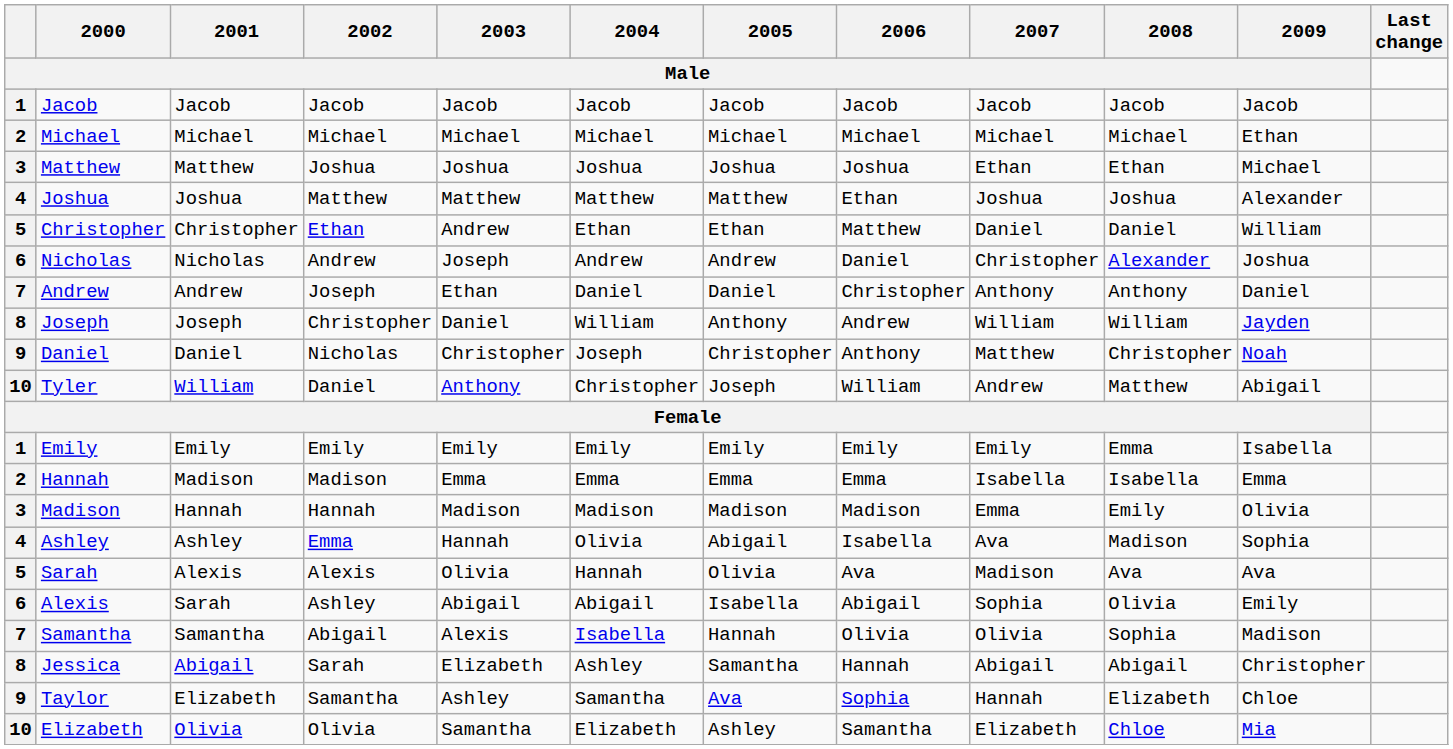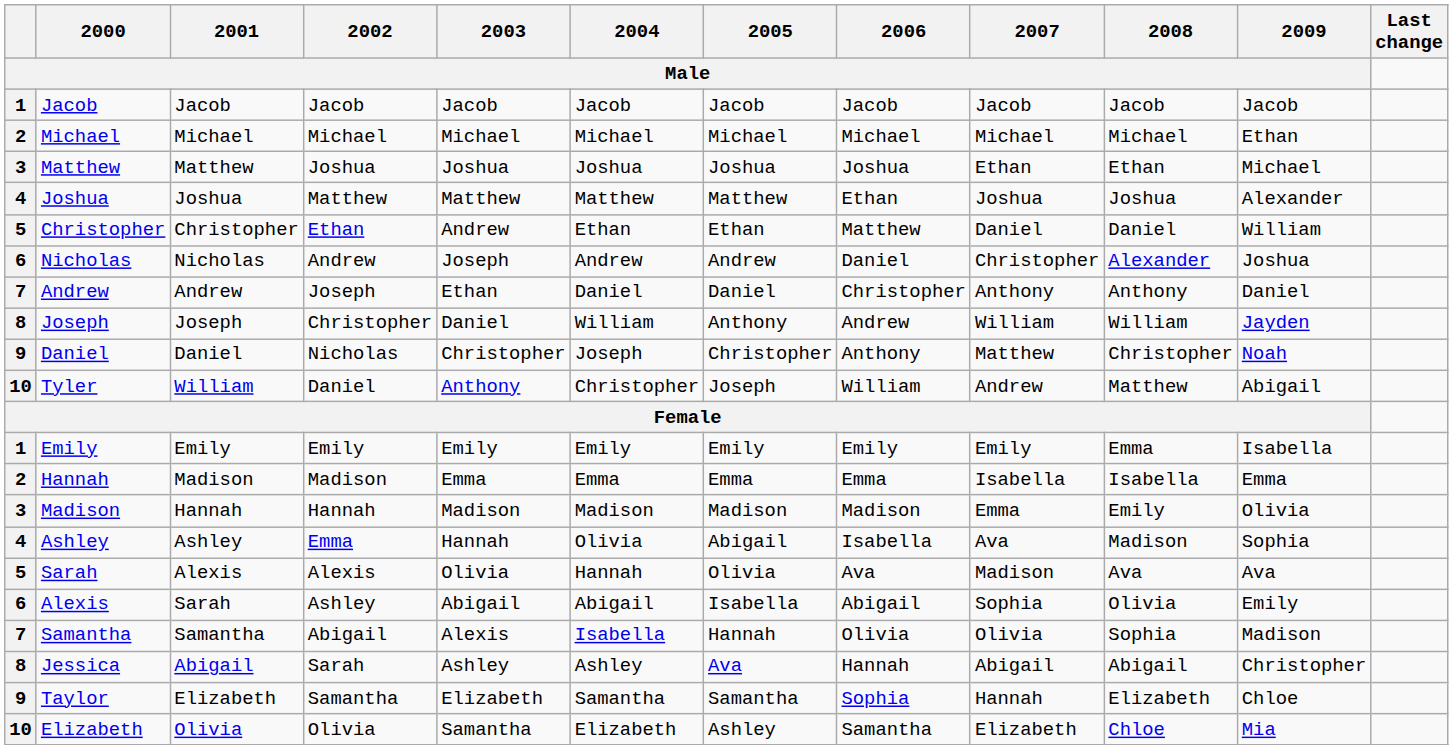 <table class="wikitable" style="font-size:98%;">
 <tr>
 <th></th>
 <th>2000</th>
 <th>2001</th>
 <th>2002</th>
 <th>2003</th>
 <th>2004</th>
 <th>2005</th>
 <th>2006</th>
 <th>2007</th>
 <th>2008</th>
 <th>2009</th>
 <th>Last<br>change</th>
 </tr>
 <tr>
 <th colspan=11>Male</th>
 <td></td>
 </tr>
 <tr>
 <th>1</th>
 <td><a href='#'>Jacob</a></td>
 <td>Jacob</td>
 <td>Jacob</td>
 <td>Jacob</td>
 <td>Jacob</td>
 <td>Jacob</td>
 <td>Jacob</td>
 <td>Jacob</td>
 <td>Jacob</td>
 <td>Jacob</td>
 <td align="center"></td>
 </tr>
 <tr>
 <th>2</th>
 <td><a href='#'>Michael</a></td>
 <td>Michael</td>
 <td>Michael</td>
 <td>Michael</td>
 <td>Michael</td>
 <td>Michael</td>
 <td>Michael</td>
 <td>Michael</td>
 <td>Michael</td>
 <td>Ethan</td>
 <td align="center"></td>
 </tr>
 <tr>
 <th>3</th>
 <td><a href='#'>Matthew</a></td>
 <td>Matthew</td>
 <td>Joshua</td>
 <td>Joshua</td>
 <td>Joshua</td>
 <td>Joshua</td>
 <td>Joshua</td>
 <td>Ethan</td>
 <td>Ethan</td>
 <td>Michael</td>
 <td align="center"></td>
 </tr>
 <tr>
 <th>4</th>
 <td><a href='#'>Joshua</a></td>
 <td>Joshua</td>
 <td>Matthew</td>
 <td>Matthew</td>
 <td>Matthew</td>
 <td>Matthew</td>
 <td>Ethan</td>
 <td>Joshua</td>
 <td>Joshua</td>
 <td>Alexander</td>
 <td align="center"></td>
 </tr>
 <tr>
 <th>5</th>
 <td><a href='#'>Christopher</a></td>
 <td>Christopher</td>
 <td><a href='#'>Ethan</a></td>
 <td>Andrew</td>
 <td>Ethan</td>
 <td>Ethan</td>
 <td>Matthew</td>
 <td>Daniel</td>
 <td>Daniel</td>
 <td>William</td>
 <td align="center"></td>
 </tr>
 <tr>
 <th>6</th>
 <td><a href='#'>Nicholas</a></td>
 <td>Nicholas</td>
 <td>Andrew</td>
 <td>Joseph</td>
 <td>Andrew</td>
 <td>Andrew</td>
 <td>Daniel</td>
 <td>Christopher</td>
 <td><a href='#'>Alexander</a></td>
 <td>Joshua</td>
 <td align="center"></td>
 </tr>
 <tr>
 <th>7</th>
 <td><a href='#'>Andrew</a></td>
 <td>Andrew</td>
 <td>Joseph</td>
 <td>Ethan</td>
 <td>Daniel</td>
 <td>Daniel</td>
 <td>Christopher</td>
 <td>Anthony</td>
 <td>Anthony</td>
 <td>Daniel</td>
 <td align="center"></td>
 </tr>
 <tr>
 <th>8</th>
 <td><a href='#'>Joseph</a></td>
 <td>Joseph</td>
 <td>Christopher</td>
 <td>Daniel</td>
 <td>William</td>
 <td>Anthony</td>
 <td>Andrew</td>
 <td>William</td>
 <td>William</td>
 <td><a href='#'>Jayden</a></td>
 <td align="center"></td>
 </tr>
 <tr>
 <th>9</th>
 <td><a href='#'>Daniel</a></td>
 <td>Daniel</td>
 <td>Nicholas</td>
 <td>Christopher</td>
 <td>Joseph</td>
 <td>Christopher</td>
 <td>Anthony</td>
 <td>Matthew</td>
 <td>Christopher</td>
 <td><a href='#'>Noah</a></td>
 <td align="center"></td>
 </tr>
 <tr>
 <th>10</th>
 <td><a href='#'>Tyler</a></td>
 <td><a href='#'>William</a></td>
 <td>Daniel</td>
 <td><a href='#'>Anthony</a></td>
 <td>Christopher</td>
 <td>Joseph</td>
 <td>William</td>
 <td>Andrew</td>
 <td>Matthew</td>
 <td>Abigail</td>
 <td align="center"></td>
 </tr>
 <tr>
 <th colspan=11>Female</th>
 <td></td>
 </tr>
 <tr>
 <th>1</th>
 <td><a href='#'>Emily</a></td>
 <td>Emily</td>
 <td>Emily</td>
 <td>Emily</td>
 <td>Emily</td>
 <td>Emily</td>
 <td>Emily</td>
 <td>Emily</td>
 <td>Emma</td>
 <td>Isabella</td>
 <td align="center"></td>
 </tr>
 <tr>
 <th>2</th>
 <td><a href='#'>Hannah</a></td>
 <td>Madison</td>
 <td>Madison</td>
 <td>Emma</td>
 <td>Emma</td>
 <td>Emma</td>
 <td>Emma</td>
 <td>Isabella</td>
 <td>Isabella</td>
 <td>Emma</td>
 <td align="center"></td>
 </tr>
 <tr>
 <th>3</th>
 <td><a href='#'>Madison</a></td>
 <td>Hannah</td>
 <td>Hannah</td>
 <td>Madison</td>
 <td>Madison</td>
 <td>Madison</td>
 <td>Madison</td>
 <td>Emma</td>
 <td>Emily</td>
 <td>Olivia</td>
 <td align="center"></td>
 </tr>
 <tr>
 <th>4</th>
 <td><a href='#'>Ashley</a></td>
 <td>Ashley</td>
 <td><a href='#'>Emma</a></td>
 <td>Hannah</td>
 <td>Olivia</td>
 <td>Abigail</td>
 <td>Isabella</td>
 <td>Ava</td>
 <td>Madison</td>
 <td>Sophia</td>
 <td align="center"></td>
 </tr>
 <tr>
 <th>5</th>
 <td><a href='#'>Sarah</a></td>
 <td>Alexis</td>
 <td>Alexis</td>
 <td>Olivia</td>
 <td>Hannah</td>
 <td>Olivia</td>
 <td>Ava</td>
 <td>Madison</td>
 <td>Ava</td>
 <td>Ava</td>
 <td align="center"></td>
 </tr>
 <tr>
 <th>6</th>
 <td><a href='#'>Alexis</a></td>
 <td>Sarah</td>
 <td>Ashley</td>
 <td>Abigail</td>
 <td>Abigail</td>
 <td>Isabella</td>
 <td>Abigail</td>
 <td>Sophia</td>
 <td>Olivia</td>
 <td>Emily</td>
 <td align="center"></td>
 </tr>
 <tr>
 <th>7</th>
 <td><a href='#'>Samantha</a></td>
 <td>Samantha</td>
 <td>Abigail</td>
 <td>Alexis</td>
 <td><a href='#'>Isabella</a></td>
 <td>Hannah</td>
 <td>Olivia</td>
 <td>Olivia</td>
 <td>Sophia</td>
 <td>Madison</td>
 <td align="center"></td>
 </tr>
 <tr>
 <th>8</th>
 <td><a href='#'>Jessica</a></td>
 <td><a href='#'>Abigail</a></td>
 <td>Sarah</td>
-<td>Elizabeth</td>
 <td>Ashley</td>
-<td>Samantha</td>
+<td>Ashley</td>
+<td><a href='#'>Ava</a></td>
 <td>Hannah</td>
 <td>Abigail</td>
 <td>Abigail</td>
 <td>Christopher</td>
 <td align="center"></td>
 </tr>
 <tr>
 <th>9</th>
 <td><a href='#'>Taylor</a></td>
 <td>Elizabeth</td>
 <td>Samantha</td>
-<td>Ashley</td>
+<td>Elizabeth</td>
 <td>Samantha</td>
-<td><a href='#'>Ava</a></td>
+<td>Samantha</td>
 <td><a href='#'>Sophia</a></td>
 <td>Hannah</td>
 <td>Elizabeth</td>
 <td>Chloe</td>
 <td align="center"></td>
 </tr>
 <tr>
 <th>10</th>
 <td><a href='#'>Elizabeth</a></td>
 <td><a href='#'>Olivia</a></td>
 <td>Olivia</td>
 <td>Samantha</td>
 <td>Elizabeth</td>
 <td>Ashley</td>
 <td>Samantha</td>
 <td>Elizabeth</td>
 <td><a href='#'>Chloe</a></td>
 <td><a href='#'>Mia</a></td>
 <td align="center"></td>
 </tr>
 <tr>
 </tr>
 </table>
